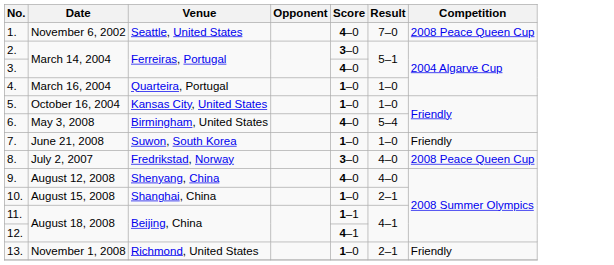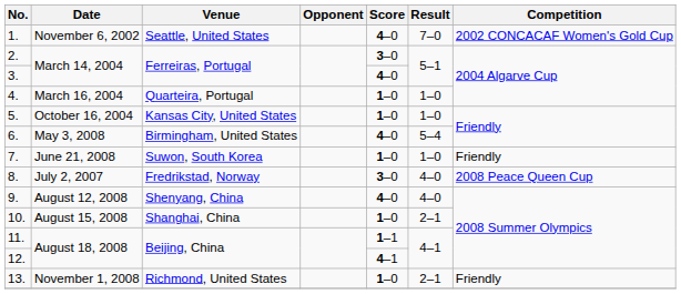 <table class="wikitable">
 <tr>
 <th>No.</th>
 <th>Date</th>
 <th>Venue</th>
 <th>Opponent</th>
 <th>Score</th>
 <th>Result</th>
 <th>Competition</th>
 </tr>
 <tr>
 <td>1.</td>
 <td>November 6, 2002</td>
 <td><a href='#'>Seattle</a>, <a href='#'>United States</a></td>
 <td></td>
 <td align=center><strong>4</strong>–0</td>
 <td align=center>7–0</td>
-<td><a href='#'>2008 Peace Queen Cup</a></td>
+<td><a href='#'>2002 CONCACAF Women's Gold Cup</a></td>
 </tr>
 <tr>
 <td>2.</td>
 <td rowspan=2>March 14, 2004</td>
 <td rowspan=2><a href='#'>Ferreiras</a>, <a href='#'>Portugal</a></td>
 <td rowspan=2></td>
 <td align=center><strong>3</strong>–0</td>
 <td rowspan=2 align=center>5–1</td>
 <td rowspan=3><a href='#'>2004 Algarve Cup</a></td>
 </tr>
 <tr>
 <td>3.</td>
 <td align=center><strong>4</strong>–0</td>
 </tr>
 <tr>
 <td>4.</td>
 <td>March 16, 2004</td>
 <td><a href='#'>Quarteira</a>, Portugal</td>
 <td></td>
 <td align=center><strong>1</strong>–0</td>
 <td align=center>1–0</td>
 </tr>
 <tr>
 <td>5.</td>
 <td>October 16, 2004</td>
 <td><a href='#'>Kansas City</a>, <a href='#'>United States</a></td>
 <td></td>
 <td align=center><strong>1</strong>–0</td>
 <td align=center>1–0</td>
 <td rowspan=2><a href='#'>Friendly</a></td>
 </tr>
 <tr>
 <td>6.</td>
 <td>May 3, 2008</td>
 <td><a href='#'>Birmingham</a>, United States</td>
 <td></td>
 <td align=center><strong>4</strong>–0</td>
 <td align=center>5–4</td>
 </tr>
 <tr>
 <td>7.</td>
 <td>June 21, 2008</td>
 <td><a href='#'>Suwon</a>, <a href='#'>South Korea</a></td>
 <td></td>
 <td align=center><strong>1</strong>–0</td>
 <td align=center>1–0</td>
 <td>Friendly</td>
 </tr>
 <tr>
 <td>8.</td>
 <td>July 2, 2007</td>
 <td><a href='#'>Fredrikstad</a>, <a href='#'>Norway</a></td>
 <td></td>
 <td align=center><strong>3</strong>–0</td>
 <td align=center>4–0</td>
 <td><a href='#'>2008 Peace Queen Cup</a></td>
 </tr>
 <tr>
 <td>9.</td>
 <td>August 12, 2008</td>
 <td><a href='#'>Shenyang</a>, <a href='#'>China</a></td>
 <td></td>
 <td align=center><strong>4</strong>–0</td>
 <td align=center>4–0</td>
 <td rowspan=4><a href='#'>2008 Summer Olympics</a></td>
 </tr>
 <tr>
 <td>10.</td>
 <td>August 15, 2008</td>
 <td><a href='#'>Shanghai</a>, China</td>
 <td></td>
 <td align=center><strong>1</strong>–0</td>
 <td align=center>2–1 </td>
 </tr>
 <tr>
 <td>11.</td>
 <td rowspan=2>August 18, 2008</td>
 <td rowspan=2><a href='#'>Beijing</a>, China</td>
 <td rowspan=2></td>
 <td align=center><strong>1</strong>–1</td>
 <td rowspan=2 align=center>4–1</td>
 </tr>
 <tr>
 <td>12.</td>
 <td align=center><strong>4</strong>–1</td>
 </tr>
 <tr>
 <td>13.</td>
 <td>November 1, 2008</td>
 <td><a href='#'>Richmond</a>, United States</td>
 <td></td>
 <td align=center><strong>1</strong>–0</td>
 <td align=center>2–1 </td>
 <td>Friendly</td>
 </tr>
 <tr>
 </tr>
 </table>
